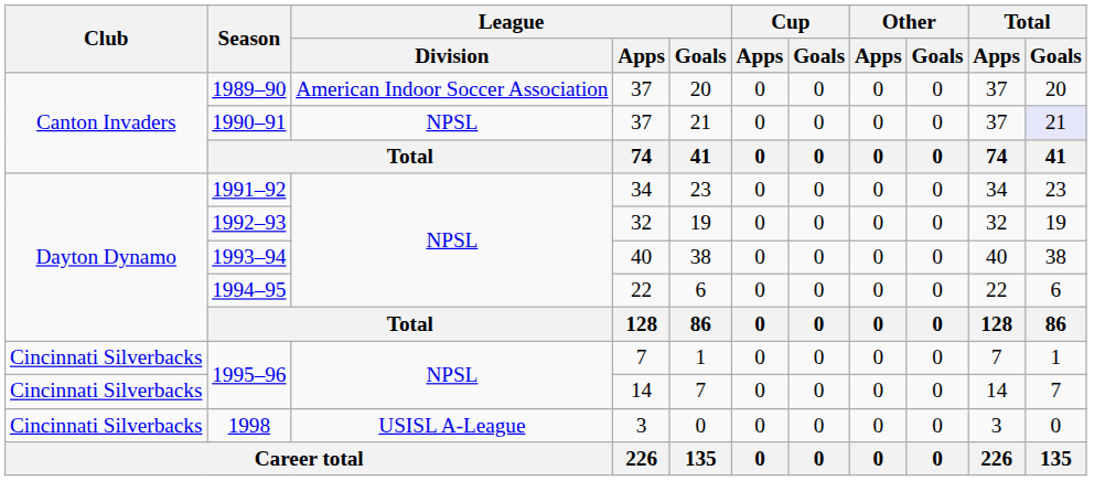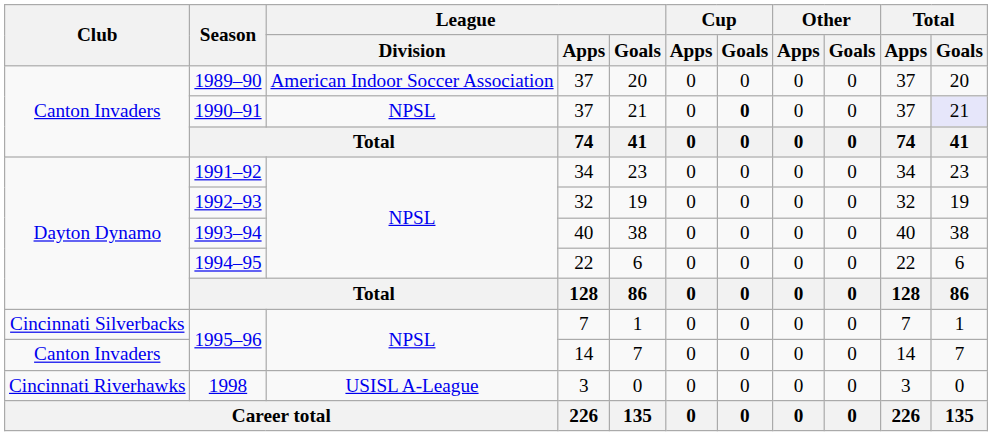 <table class="wikitable" style="text-align: center">
 <tr>
 <th rowspan="2">Club</th>
 <th rowspan="2">Season</th>
 <th colspan="3">League</th>
 <th colspan="2">Cup</th>
 <th colspan="2">Other</th>
 <th colspan="2">Total</th>
 </tr>
 <tr>
 <th>Division</th>
 <th>Apps</th>
 <th>Goals</th>
 <th>Apps</th>
 <th>Goals</th>
 <th>Apps</th>
 <th>Goals</th>
 <th>Apps</th>
 <th>Goals</th>
 </tr>
 <tr>
 <td rowspan="3"><a href='#'>Canton Invaders</a></td>
 <td><a href='#'>1989–90</a></td>
 <td><a href='#'>American Indoor Soccer Association</a></td>
 <td>37</td>
 <td>20</td>
 <td>0</td>
 <td>0</td>
 <td>0</td>
 <td>0</td>
 <td>37</td>
 <td>20</td>
 </tr>
 <tr>
 <td><a href='#'>1990–91</a></td>
 <td><a href='#'>NPSL</a></td>
 <td>37</td>
 <td>21</td>
 <td>0</td>
-<td>0</td>
+<td><strong>0</strong></td>
 <td>0</td>
 <td>0</td>
 <td>37</td>
 <td style="background: lavender;">21</td>
 </tr>
 <tr>
 <th colspan="2"><strong>Total</strong></th>
 <th>74</th>
 <th>41</th>
 <th>0</th>
 <th>0</th>
 <th>0</th>
 <th>0</th>
 <th>74</th>
 <th>41</th>
 </tr>
 <tr>
 <td rowspan="5"><a href='#'>Dayton Dynamo</a></td>
 <td><a href='#'>1991–92</a></td>
 <td rowspan="4"><a href='#'>NPSL</a></td>
 <td>34</td>
 <td>23</td>
 <td>0</td>
 <td>0</td>
 <td>0</td>
 <td>0</td>
 <td>34</td>
 <td>23</td>
 </tr>
 <tr>
 <td><a href='#'>1992–93</a></td>
 <td>32</td>
 <td>19</td>
 <td>0</td>
 <td>0</td>
 <td>0</td>
 <td>0</td>
 <td>32</td>
 <td>19</td>
 </tr>
 <tr>
 <td><a href='#'>1993–94</a></td>
 <td>40</td>
 <td>38</td>
 <td>0</td>
 <td>0</td>
 <td>0</td>
 <td>0</td>
 <td>40</td>
 <td>38</td>
 </tr>
 <tr>
 <td><a href='#'>1994–95</a></td>
 <td>22</td>
 <td>6</td>
 <td>0</td>
 <td>0</td>
 <td>0</td>
 <td>0</td>
 <td>22</td>
 <td>6</td>
 </tr>
 <tr>
 <th colspan="2"><strong>Total</strong></th>
 <th>128</th>
 <th>86</th>
 <th>0</th>
 <th>0</th>
 <th>0</th>
 <th>0</th>
 <th>128</th>
 <th>86</th>
 </tr>
 <tr>
 <td><a href='#'>Cincinnati Silverbacks</a></td>
 <td rowspan="2"><a href='#'>1995–96</a></td>
 <td rowspan="2"><a href='#'>NPSL</a></td>
 <td>7</td>
 <td>1</td>
 <td>0</td>
 <td>0</td>
 <td>0</td>
 <td>0</td>
 <td>7</td>
 <td>1</td>
 </tr>
 <tr>
-<td><a href='#'>Cincinnati Silverbacks</a></td>
+<td><a href='#'>Canton Invaders</a></td>
 <td>14</td>
 <td>7</td>
 <td>0</td>
 <td>0</td>
 <td>0</td>
 <td>0</td>
 <td>14</td>
 <td>7</td>
 </tr>
 <tr>
-<td><a href='#'>Cincinnati Silverbacks</a></td>
+<td><a href='#'>Cincinnati Riverhawks</a></td>
 <td><a href='#'>1998</a></td>
 <td><a href='#'>USISL A-League</a></td>
 <td>3</td>
 <td>0</td>
 <td>0</td>
 <td>0</td>
 <td>0</td>
 <td>0</td>
 <td>3</td>
 <td>0</td>
 </tr>
 <tr>
 <th colspan="3"><strong>Career total</strong></th>
 <th>226</th>
 <th>135</th>
 <th>0</th>
 <th>0</th>
 <th>0</th>
 <th>0</th>
 <th>226</th>
 <th>135</th>
 </tr>
 </table>
